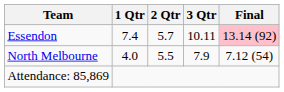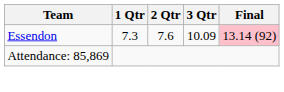 <table class="wikitable">
 <tr>
 <th>Team</th>
 <th>1 Qtr</th>
 <th>2 Qtr</th>
 <th>3 Qtr</th>
 <th>Final</th>
 </tr>
 <tr>
 <td><a href='#'>Essendon</a></td>
-<td align=center>7.4</td>
-<td align=center>5.7</td>
-<td align=center>10.11</td>
+<td align=center>7.3</td>
+<td align=center>7.6</td>
+<td align=center>10.09</td>
 <td align=center style="background: pink;">13.14 (92)</td>
-</tr>
-<tr>
-<td><a href='#'>North Melbourne</a></td>
-<td align=center>4.0</td>
-<td align=center>5.5</td>
-<td align=center>7.9</td>
-<td align=center>7.12 (54)</td>
 </tr>
 <tr>
 <td align=center>Attendance: 85,869</td>
 </tr>
 </table>
